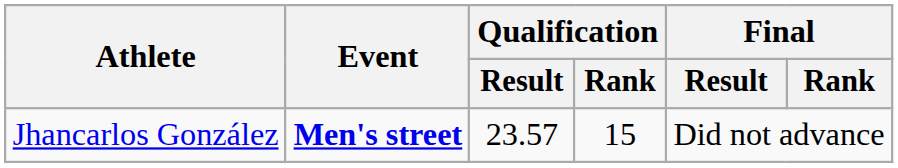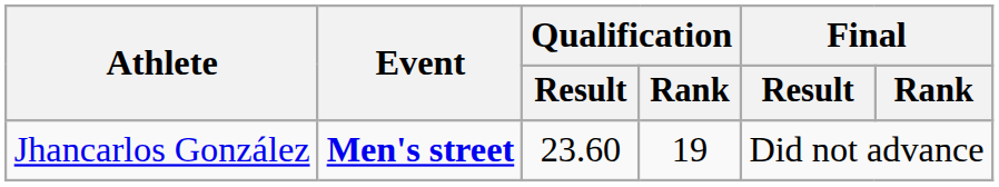 <table class="wikitable" style="font-size:90%">
 <tr>
 <th rowspan=2>Athlete</th>
 <th rowspan=2>Event</th>
 <th colspan=2>Qualification</th>
 <th colspan=2>Final</th>
 </tr>
 <tr style="font-size: 95%">
 <th>Result</th>
 <th>Rank</th>
 <th>Result</th>
 <th>Rank</th>
 </tr>
 <tr align=center>
 <td align=left><a href='#'>Jhancarlos González</a></td>
 <td align=left><strong><a href='#'>Men's street</a></strong></td>
-<td>23.57</td>
-<td>15</td>
+<td>23.60</td>
+<td>19</td>
 <td colspan=2>Did not advance</td>
 </tr>
 </table>
